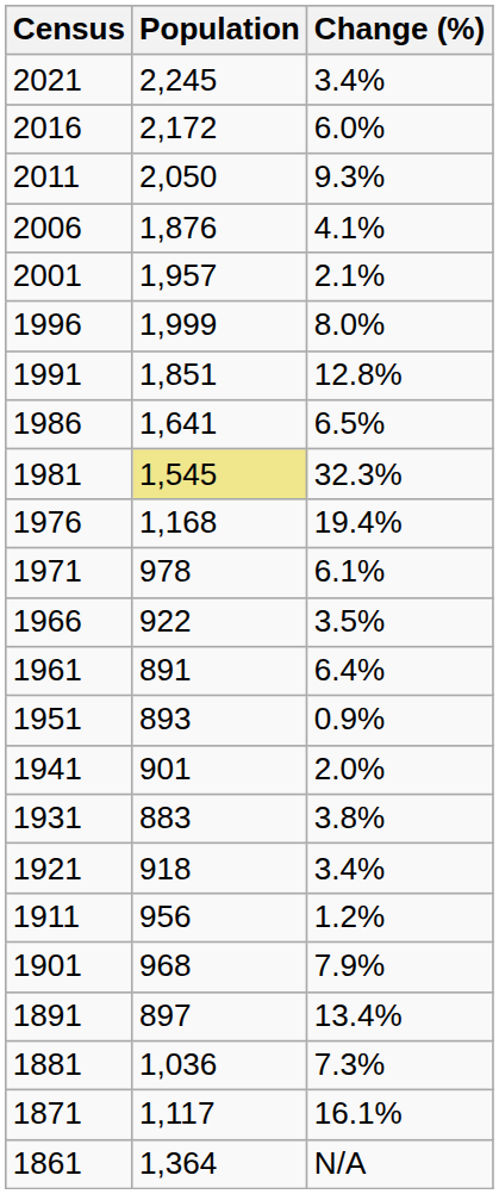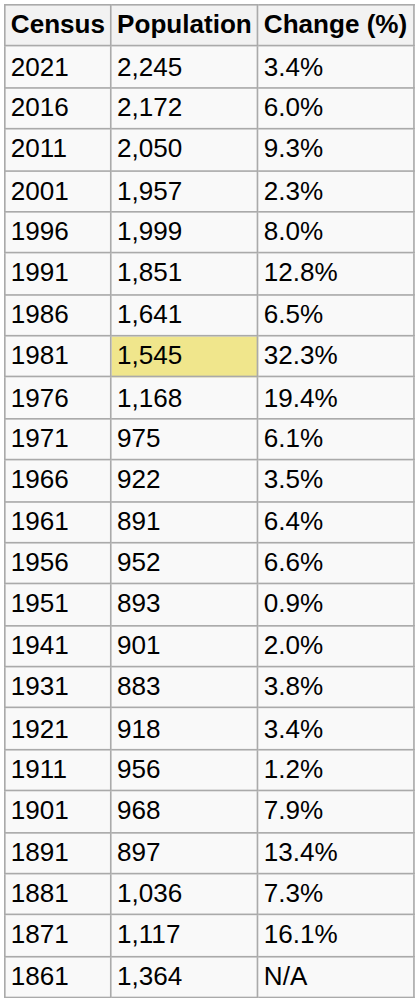 <table class="wikitable">
 <tr>
 <th>Census</th>
 <th>Population</th>
 <th>Change (%)</th>
 </tr>
 <tr>
 <td>2021</td>
 <td>2,245</td>
 <td> 3.4%</td>
 </tr>
 <tr>
 <td>2016</td>
 <td>2,172</td>
 <td> 6.0%</td>
 </tr>
 <tr>
 <td>2011</td>
 <td>2,050</td>
 <td> 9.3%</td>
 </tr>
 <tr>
-<td>2006</td>
-<td>1,876</td>
-<td> 4.1%</td>
-</tr>
-<tr>
 <td>2001</td>
 <td>1,957</td>
-<td> 2.1%</td>
+<td> 2.3%</td>
 </tr>
 <tr>
 <td>1996</td>
 <td>1,999</td>
 <td> 8.0%</td>
 </tr>
 <tr>
 <td>1991</td>
 <td>1,851</td>
 <td> 12.8%</td>
 </tr>
 <tr>
 <td>1986</td>
 <td>1,641</td>
 <td> 6.5%</td>
 </tr>
 <tr>
 <td>1981</td>
 <td style="background: khaki;">1,545</td>
 <td> 32.3%</td>
 </tr>
 <tr>
 <td>1976</td>
 <td>1,168</td>
 <td> 19.4%</td>
 </tr>
 <tr>
 <td>1971</td>
-<td>978</td>
+<td>975</td>
 <td> 6.1%</td>
 </tr>
 <tr>
 <td>1966</td>
 <td>922</td>
 <td> 3.5%</td>
 </tr>
 <tr>
 <td>1961</td>
 <td>891</td>
 <td> 6.4%</td>
+</tr>
+<tr>
+<td>1956</td>
+<td>952</td>
+<td> 6.6%</td>
 </tr>
 <tr>
 <td>1951</td>
 <td>893</td>
 <td> 0.9%</td>
 </tr>
 <tr>
 <td>1941</td>
 <td>901</td>
 <td> 2.0%</td>
 </tr>
 <tr>
 <td>1931</td>
 <td>883</td>
 <td> 3.8%</td>
 </tr>
 <tr>
 <td>1921</td>
 <td>918</td>
 <td> 3.4%</td>
 </tr>
 <tr>
 <td>1911</td>
 <td>956</td>
 <td> 1.2%</td>
 </tr>
 <tr>
 <td>1901</td>
 <td>968</td>
 <td> 7.9%</td>
 </tr>
 <tr>
 <td>1891</td>
 <td>897</td>
 <td> 13.4%</td>
 </tr>
 <tr>
 <td>1881</td>
 <td>1,036</td>
 <td> 7.3%</td>
 </tr>
 <tr>
 <td>1871</td>
 <td>1,117</td>
 <td> 16.1%</td>
 </tr>
 <tr>
 <td>1861</td>
 <td>1,364</td>
 <td>N/A</td>
 </tr>
 </table>
